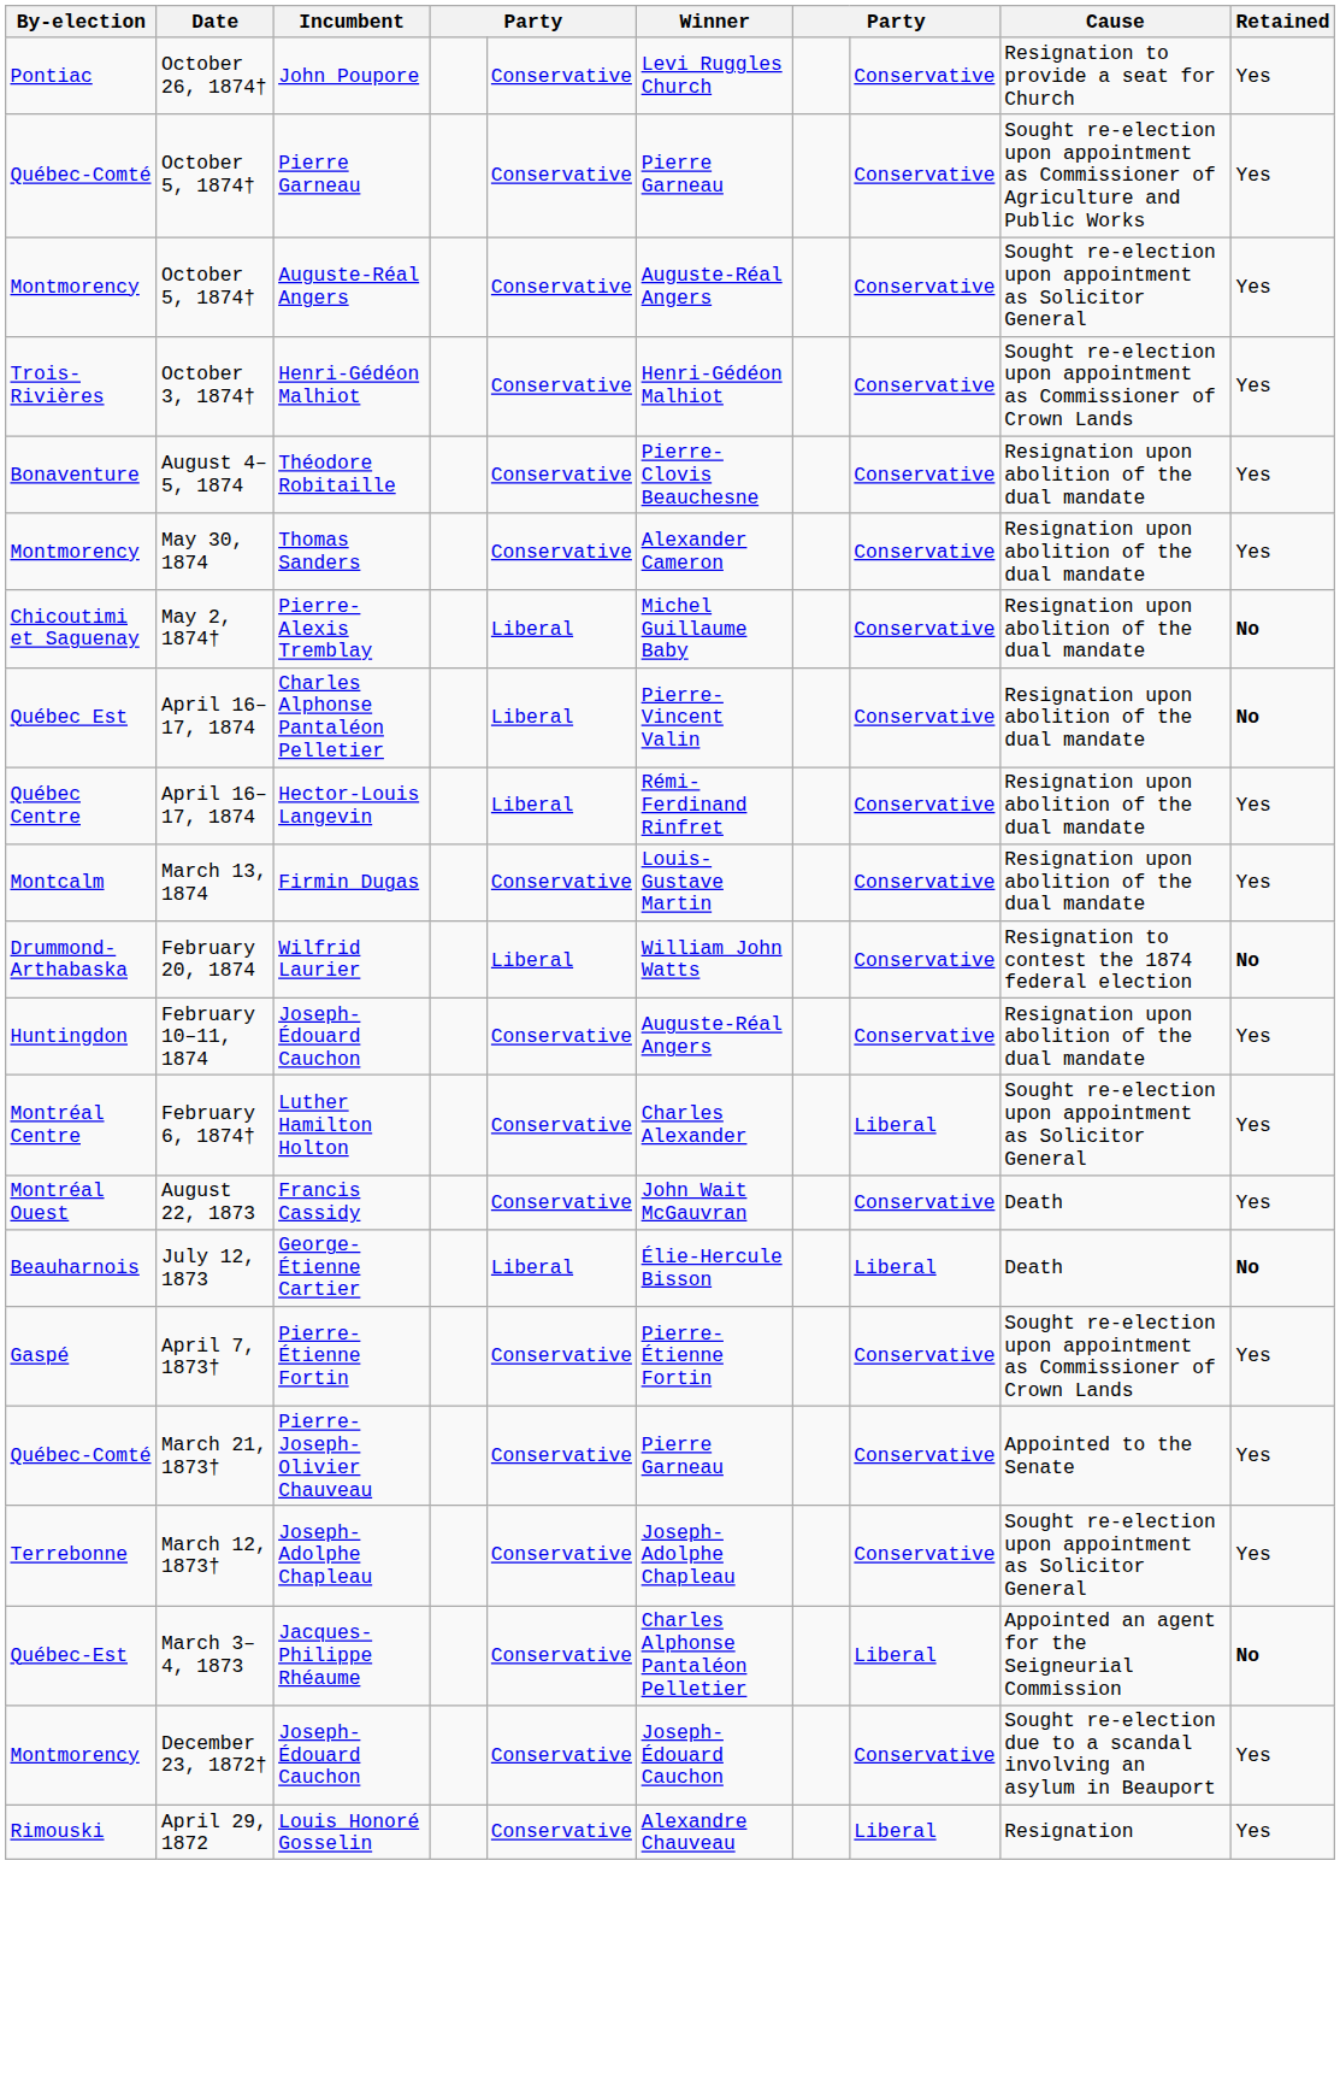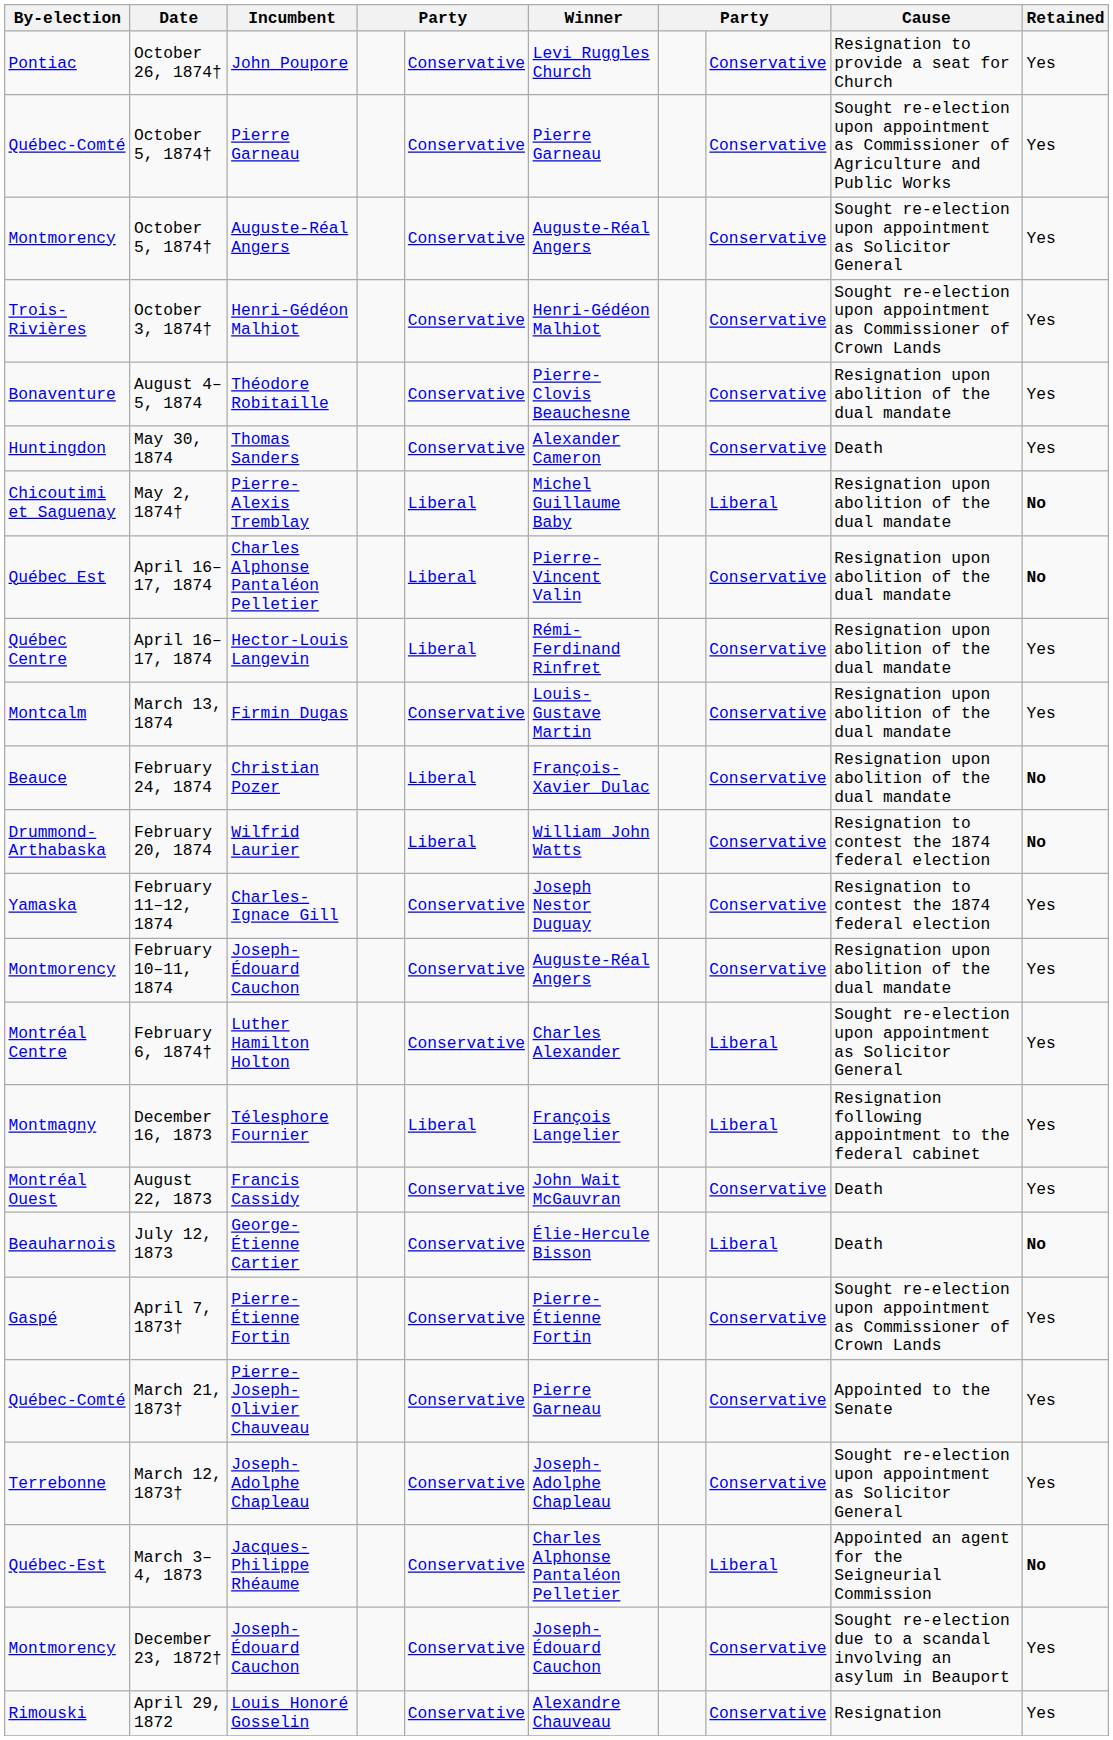 <table class=wikitable style="width:100%">
 <tr>
 <th>By-election</th>
 <th>Date</th>
 <th>Incumbent</th>
 <th colspan=2>Party</th>
 <th>Winner</th>
 <th colspan=2>Party</th>
 <th>Cause</th>
 <th>Retained</th>
 </tr>
 <tr>
 <td><a href='#'>Pontiac</a></td>
 <td>October 26, 1874†</td>
 <td><a href='#'>John Poupore</a></td>
 <td>    </td>
 <td><a href='#'>Conservative</a></td>
 <td><a href='#'>Levi Ruggles Church</a></td>
 <td>    </td>
 <td><a href='#'>Conservative</a></td>
 <td>Resignation to provide a seat for Church</td>
 <td>Yes</td>
 </tr>
 <tr>
 <td><a href='#'>Québec-Comté</a></td>
 <td>October 5, 1874†</td>
 <td><a href='#'>Pierre Garneau</a></td>
 <td>    </td>
 <td><a href='#'>Conservative</a></td>
 <td><a href='#'>Pierre Garneau</a></td>
 <td>    </td>
 <td><a href='#'>Conservative</a></td>
 <td>Sought re-election upon appointment as Commissioner of Agriculture and Public Works</td>
 <td>Yes</td>
 </tr>
 <tr>
 <td><a href='#'>Montmorency</a></td>
 <td>October 5, 1874†</td>
 <td><a href='#'>Auguste-Réal Angers</a></td>
 <td>    </td>
 <td><a href='#'>Conservative</a></td>
 <td><a href='#'>Auguste-Réal Angers</a></td>
 <td>    </td>
 <td><a href='#'>Conservative</a></td>
 <td>Sought re-election upon appointment as Solicitor General</td>
 <td>Yes</td>
 </tr>
 <tr>
 <td><a href='#'>Trois-Rivières</a></td>
 <td>October 3, 1874†</td>
 <td><a href='#'>Henri-Gédéon Malhiot</a></td>
 <td>    </td>
 <td><a href='#'>Conservative</a></td>
 <td><a href='#'>Henri-Gédéon Malhiot</a></td>
 <td>    </td>
 <td><a href='#'>Conservative</a></td>
 <td>Sought re-election upon appointment as Commissioner of Crown Lands</td>
 <td>Yes</td>
 </tr>
 <tr>
 <td><a href='#'>Bonaventure</a></td>
 <td>August 4–5, 1874</td>
 <td><a href='#'>Théodore Robitaille</a></td>
 <td>    </td>
 <td><a href='#'>Conservative</a></td>
 <td><a href='#'>Pierre-Clovis Beauchesne</a></td>
 <td>    </td>
 <td><a href='#'>Conservative</a></td>
 <td>Resignation upon abolition of the dual mandate</td>
 <td>Yes</td>
 </tr>
 <tr>
-<td><a href='#'>Montmorency</a></td>
+<td><a href='#'>Huntingdon</a></td>
 <td>May 30, 1874</td>
 <td><a href='#'>Thomas Sanders</a></td>
 <td>    </td>
 <td><a href='#'>Conservative</a></td>
 <td><a href='#'>Alexander Cameron</a></td>
 <td>    </td>
 <td><a href='#'>Conservative</a></td>
-<td>Resignation upon abolition of the dual mandate</td>
+<td>Death</td>
 <td>Yes</td>
 </tr>
 <tr>
 <td><a href='#'>Chicoutimi et Saguenay</a></td>
 <td>May 2, 1874†</td>
 <td><a href='#'>Pierre-Alexis Tremblay</a></td>
 <td>    </td>
 <td><a href='#'>Liberal</a></td>
 <td><a href='#'>Michel Guillaume Baby</a></td>
 <td>    </td>
-<td><a href='#'>Conservative</a></td>
+<td><a href='#'>Liberal</a></td>
 <td>Resignation upon abolition of the dual mandate</td>
 <td><strong>No</strong></td>
 </tr>
 <tr>
 <td><a href='#'>Québec Est</a></td>
 <td>April 16–17, 1874</td>
 <td><a href='#'>Charles Alphonse Pantaléon Pelletier</a></td>
 <td>    </td>
 <td><a href='#'>Liberal</a></td>
 <td><a href='#'>Pierre-Vincent Valin</a></td>
 <td>    </td>
 <td><a href='#'>Conservative</a></td>
 <td>Resignation upon abolition of the dual mandate</td>
 <td><strong>No</strong></td>
 </tr>
 <tr>
 <td><a href='#'>Québec Centre</a></td>
 <td>April 16–17, 1874</td>
 <td><a href='#'>Hector-Louis Langevin</a></td>
 <td>    </td>
 <td><a href='#'>Liberal</a></td>
 <td><a href='#'>Rémi-Ferdinand Rinfret</a></td>
 <td>    </td>
 <td><a href='#'>Conservative</a></td>
 <td>Resignation upon abolition of the dual mandate</td>
 <td>Yes</td>
 </tr>
 <tr>
 <td><a href='#'>Montcalm</a></td>
 <td>March 13, 1874</td>
 <td><a href='#'>Firmin Dugas</a></td>
 <td>    </td>
 <td><a href='#'>Conservative</a></td>
 <td><a href='#'>Louis-Gustave Martin</a></td>
 <td>    </td>
 <td><a href='#'>Conservative</a></td>
 <td>Resignation upon abolition of the dual mandate</td>
 <td>Yes</td>
 </tr>
 <tr>
+<td><a href='#'>Beauce</a></td>
+<td>February 24, 1874</td>
+<td><a href='#'>Christian Pozer</a></td>
+<td>    </td>
+<td><a href='#'>Liberal</a></td>
+<td><a href='#'>François-Xavier Dulac</a></td>
+<td>    </td>
+<td><a href='#'>Conservative</a></td>
+<td>Resignation upon abolition of the dual mandate</td>
+<td><strong>No</strong></td>
+</tr>
+<tr>
 <td><a href='#'>Drummond-Arthabaska</a></td>
 <td>February 20, 1874</td>
 <td><a href='#'>Wilfrid Laurier</a></td>
 <td>    </td>
 <td><a href='#'>Liberal</a></td>
 <td><a href='#'>William John Watts</a></td>
 <td>    </td>
 <td><a href='#'>Conservative</a></td>
 <td>Resignation to contest the 1874 federal election</td>
 <td><strong>No</strong></td>
 </tr>
 <tr>
-<td><a href='#'>Huntingdon</a></td>
+<td><a href='#'>Yamaska</a></td>
+<td>February 11–12, 1874</td>
+<td><a href='#'>Charles-Ignace Gill</a></td>
+<td>    </td>
+<td><a href='#'>Conservative</a></td>
+<td><a href='#'>Joseph Nestor Duguay</a></td>
+<td>    </td>
+<td><a href='#'>Conservative</a></td>
+<td>Resignation to contest the 1874 federal election</td>
+<td>Yes</td>
+</tr>
+<tr>
+<td><a href='#'>Montmorency</a></td>
 <td>February 10–11, 1874</td>
 <td><a href='#'>Joseph-Édouard Cauchon</a></td>
 <td>    </td>
 <td><a href='#'>Conservative</a></td>
 <td><a href='#'>Auguste-Réal Angers</a></td>
 <td>    </td>
 <td><a href='#'>Conservative</a></td>
 <td>Resignation upon abolition of the dual mandate</td>
 <td>Yes</td>
 </tr>
 <tr>
 <td><a href='#'>Montréal Centre</a></td>
 <td>February 6, 1874†</td>
 <td><a href='#'>Luther Hamilton Holton</a></td>
 <td>    </td>
 <td><a href='#'>Conservative</a></td>
 <td><a href='#'>Charles Alexander</a></td>
 <td>    </td>
 <td><a href='#'>Liberal</a></td>
 <td>Sought re-election upon appointment as Solicitor General</td>
 <td>Yes</td>
 </tr>
 <tr>
+<td><a href='#'>Montmagny</a></td>
+<td>December 16, 1873</td>
+<td><a href='#'>Télesphore Fournier</a></td>
+<td>    </td>
+<td><a href='#'>Liberal</a></td>
+<td><a href='#'>François Langelier</a></td>
+<td>    </td>
+<td><a href='#'>Liberal</a></td>
+<td>Resignation following appointment to the federal cabinet</td>
+<td>Yes</td>
+</tr>
+<tr>
 <td><a href='#'>Montréal Ouest</a></td>
 <td>August 22, 1873</td>
 <td><a href='#'>Francis Cassidy</a></td>
 <td>    </td>
 <td><a href='#'>Conservative</a></td>
 <td><a href='#'>John Wait McGauvran</a></td>
 <td>    </td>
 <td><a href='#'>Conservative</a></td>
 <td>Death</td>
 <td>Yes</td>
 </tr>
 <tr>
 <td><a href='#'>Beauharnois</a></td>
 <td>July 12, 1873</td>
 <td><a href='#'>George-Étienne Cartier</a></td>
 <td>    </td>
-<td><a href='#'>Liberal</a></td>
+<td><a href='#'>Conservative</a></td>
 <td><a href='#'>Élie-Hercule Bisson</a></td>
 <td>    </td>
 <td><a href='#'>Liberal</a></td>
 <td>Death</td>
 <td><strong>No</strong></td>
 </tr>
 <tr>
 <td><a href='#'>Gaspé</a></td>
 <td>April 7, 1873†</td>
 <td><a href='#'>Pierre-Étienne Fortin</a></td>
 <td>    </td>
 <td><a href='#'>Conservative</a></td>
 <td><a href='#'>Pierre-Étienne Fortin</a></td>
 <td>    </td>
 <td><a href='#'>Conservative</a></td>
 <td>Sought re-election upon appointment as Commissioner of Crown Lands</td>
 <td>Yes</td>
 </tr>
 <tr>
 <td><a href='#'>Québec-Comté</a></td>
 <td>March 21, 1873†</td>
 <td><a href='#'>Pierre-Joseph-Olivier Chauveau</a></td>
 <td>    </td>
 <td><a href='#'>Conservative</a></td>
 <td><a href='#'>Pierre Garneau</a></td>
 <td>    </td>
 <td><a href='#'>Conservative</a></td>
 <td>Appointed to the Senate</td>
 <td>Yes</td>
 </tr>
 <tr>
 <td><a href='#'>Terrebonne</a></td>
 <td>March 12, 1873†</td>
 <td><a href='#'>Joseph-Adolphe Chapleau</a></td>
 <td>    </td>
 <td><a href='#'>Conservative</a></td>
 <td><a href='#'>Joseph-Adolphe Chapleau</a></td>
 <td>    </td>
 <td><a href='#'>Conservative</a></td>
 <td>Sought re-election upon appointment as Solicitor General</td>
 <td>Yes</td>
 </tr>
 <tr>
 <td><a href='#'>Québec-Est</a></td>
 <td>March 3–4, 1873</td>
 <td><a href='#'>Jacques-Philippe Rhéaume</a></td>
 <td>    </td>
 <td><a href='#'>Conservative</a></td>
 <td><a href='#'>Charles Alphonse Pantaléon Pelletier</a></td>
 <td>    </td>
 <td><a href='#'>Liberal</a></td>
 <td>Appointed an agent for the Seigneurial Commission</td>
 <td><strong>No</strong></td>
 </tr>
 <tr>
 <td><a href='#'>Montmorency</a></td>
 <td>December 23, 1872†</td>
 <td><a href='#'>Joseph-Édouard Cauchon</a></td>
 <td>    </td>
 <td><a href='#'>Conservative</a></td>
 <td><a href='#'>Joseph-Édouard Cauchon</a></td>
 <td>    </td>
 <td><a href='#'>Conservative</a></td>
 <td>Sought re-election due to a scandal involving an asylum in Beauport</td>
 <td>Yes</td>
 </tr>
 <tr>
 <td><a href='#'>Rimouski</a></td>
 <td>April 29, 1872</td>
 <td><a href='#'>Louis Honoré Gosselin</a></td>
 <td>    </td>
 <td><a href='#'>Conservative</a></td>
 <td><a href='#'>Alexandre Chauveau</a></td>
 <td>    </td>
-<td><a href='#'>Liberal</a></td>
+<td><a href='#'>Conservative</a></td>
 <td>Resignation</td>
 <td>Yes</td>
 </tr>
 </table>
